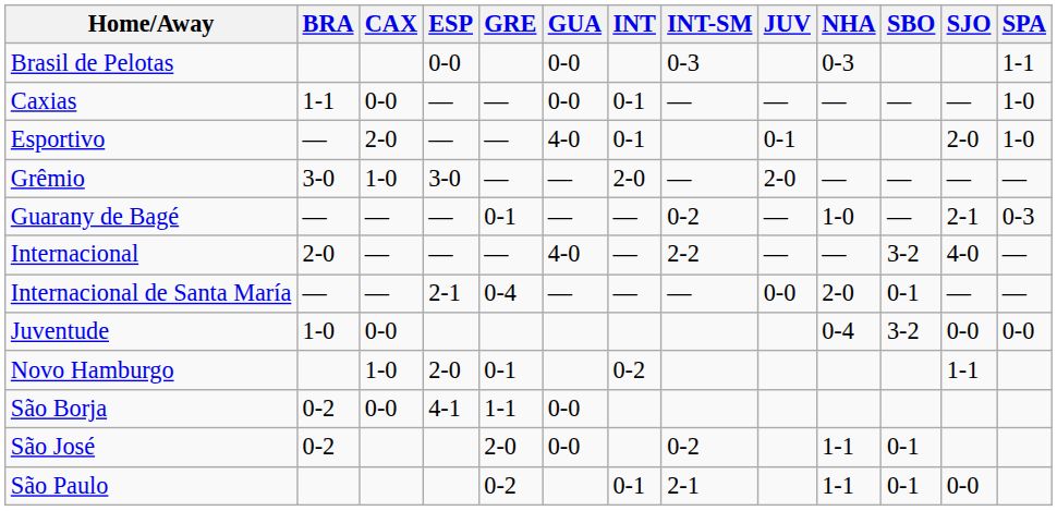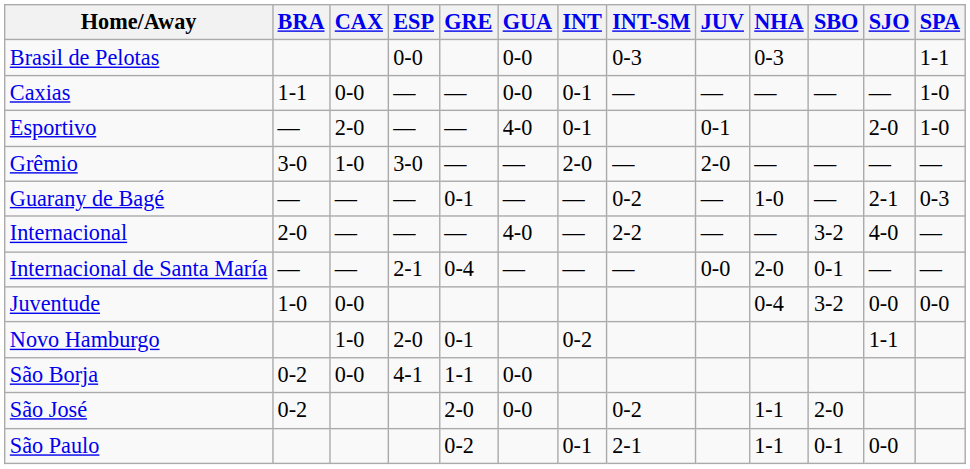 <table class="wikitable">
 <tr>
 <th>Home/Away</th>
 <th><a href='#'>BRA</a></th>
 <th><a href='#'>CAX</a></th>
 <th><a href='#'>ESP</a></th>
 <th><a href='#'>GRE</a></th>
 <th><a href='#'>GUA</a></th>
 <th><a href='#'>INT</a></th>
 <th><a href='#'>INT-SM</a></th>
 <th><a href='#'>JUV</a></th>
 <th><a href='#'>NHA</a></th>
 <th><a href='#'>SBO</a></th>
 <th><a href='#'>SJO</a></th>
 <th><a href='#'>SPA</a></th>
 </tr>
 <tr>
 <td><a href='#'>Brasil de Pelotas</a></td>
 <td></td>
 <td></td>
 <td>0-0</td>
 <td></td>
 <td>0-0</td>
 <td></td>
 <td>0-3</td>
 <td></td>
 <td>0-3</td>
 <td></td>
 <td></td>
 <td>1-1</td>
 </tr>
 <tr>
 <td><a href='#'>Caxias</a></td>
 <td>1-1</td>
 <td>0-0</td>
 <td>—</td>
 <td>—</td>
 <td>0-0</td>
 <td>0-1</td>
 <td>—</td>
 <td>—</td>
 <td>—</td>
 <td>—</td>
 <td>—</td>
 <td>1-0</td>
 </tr>
 <tr>
 <td><a href='#'>Esportivo</a></td>
 <td>—</td>
 <td>2-0</td>
 <td>—</td>
 <td>—</td>
 <td>4-0</td>
 <td>0-1</td>
 <td></td>
 <td>0-1</td>
 <td></td>
 <td></td>
 <td>2-0</td>
 <td>1-0</td>
 </tr>
 <tr>
 <td><a href='#'>Grêmio</a></td>
 <td>3-0</td>
 <td>1-0</td>
 <td>3-0</td>
 <td>—</td>
 <td>—</td>
 <td>2-0</td>
 <td>—</td>
 <td>2-0</td>
 <td>—</td>
 <td>—</td>
 <td>—</td>
 <td>—</td>
 </tr>
 <tr>
 <td><a href='#'>Guarany de Bagé</a></td>
 <td>—</td>
 <td>—</td>
 <td>—</td>
 <td>0-1</td>
 <td>—</td>
 <td>—</td>
 <td>0-2</td>
 <td>—</td>
 <td>1-0</td>
 <td>—</td>
 <td>2-1</td>
 <td>0-3</td>
 </tr>
 <tr>
 <td><a href='#'>Internacional</a></td>
 <td>2-0</td>
 <td>—</td>
 <td>—</td>
 <td>—</td>
 <td>4-0</td>
 <td>—</td>
 <td>2-2</td>
 <td>—</td>
 <td>—</td>
 <td>3-2</td>
 <td>4-0</td>
 <td>—</td>
 </tr>
 <tr>
 <td><a href='#'>Internacional de Santa María</a></td>
 <td>—</td>
 <td>—</td>
 <td>2-1</td>
 <td>0-4</td>
 <td>—</td>
 <td>—</td>
 <td>—</td>
 <td>0-0</td>
 <td>2-0</td>
 <td>0-1</td>
 <td>—</td>
 <td>—</td>
 </tr>
 <tr>
 <td><a href='#'>Juventude</a></td>
 <td>1-0</td>
 <td>0-0</td>
 <td></td>
 <td></td>
 <td></td>
 <td></td>
 <td></td>
 <td></td>
 <td>0-4</td>
 <td>3-2</td>
 <td>0-0</td>
 <td>0-0</td>
 </tr>
 <tr>
 <td><a href='#'>Novo Hamburgo</a></td>
 <td></td>
 <td>1-0</td>
 <td>2-0</td>
 <td>0-1</td>
 <td></td>
 <td>0-2</td>
 <td></td>
 <td></td>
 <td></td>
 <td></td>
 <td>1-1</td>
 <td></td>
 </tr>
 <tr>
 <td><a href='#'>São Borja</a></td>
 <td>0-2</td>
 <td>0-0</td>
 <td>4-1</td>
 <td>1-1</td>
 <td>0-0</td>
 <td></td>
 <td></td>
 <td></td>
 <td></td>
 <td></td>
 <td></td>
 <td></td>
 </tr>
 <tr>
 <td><a href='#'>São José</a></td>
 <td>0-2</td>
 <td></td>
 <td></td>
 <td>2-0</td>
 <td>0-0</td>
 <td></td>
 <td>0-2</td>
 <td></td>
 <td>1-1</td>
-<td>0-1</td>
+<td>2-0</td>
 <td></td>
 <td></td>
 </tr>
 <tr>
 <td><a href='#'>São Paulo</a></td>
 <td></td>
 <td></td>
 <td></td>
 <td>0-2</td>
 <td></td>
 <td>0-1</td>
 <td>2-1</td>
 <td></td>
 <td>1-1</td>
 <td>0-1</td>
 <td>0-0</td>
 <td></td>
 </tr>
 </table>
